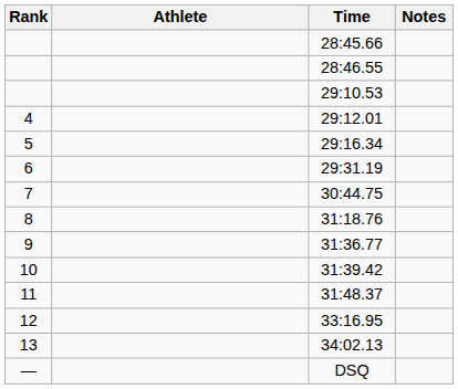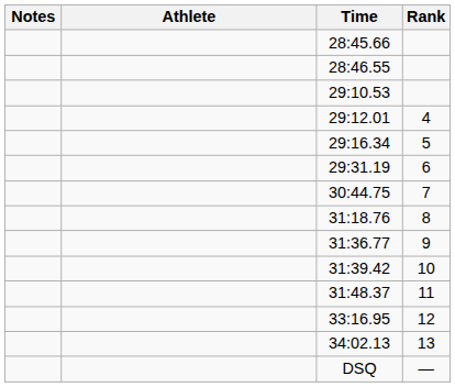 <table class="wikitable" style="text-align:center">
 <tr>
-<th width=40>Rank</th>
+<th width=50>Notes</th>
 <th width=250>Athlete</th>
 <th width=80>Time</th>
-<th width=50>Notes</th>
+<th width=40>Rank</th>
 </tr>
 <tr>
 <td></td>
 <td align=left></td>
 <td>28:45.66</td>
 <td></td>
 </tr>
 <tr>
 <td></td>
 <td align=left></td>
 <td>28:46.55</td>
 <td></td>
 </tr>
 <tr>
 <td></td>
 <td align=left></td>
 <td>29:10.53</td>
 <td></td>
 </tr>
 <tr>
-<td>4</td>
+<td></td>
 <td align=left></td>
 <td>29:12.01</td>
-<td></td>
+<td>4</td>
 </tr>
 <tr>
-<td>5</td>
+<td></td>
 <td align=left></td>
 <td>29:16.34</td>
-<td></td>
+<td>5</td>
 </tr>
 <tr>
-<td>6</td>
+<td></td>
 <td align=left></td>
 <td>29:31.19</td>
-<td></td>
+<td>6</td>
 </tr>
 <tr>
-<td>7</td>
+<td></td>
 <td align=left></td>
 <td>30:44.75</td>
-<td></td>
+<td>7</td>
 </tr>
 <tr>
-<td>8</td>
+<td></td>
 <td align=left></td>
 <td>31:18.76</td>
-<td></td>
+<td>8</td>
 </tr>
 <tr>
-<td>9</td>
+<td></td>
 <td align=left></td>
 <td>31:36.77</td>
-<td></td>
+<td>9</td>
 </tr>
 <tr>
-<td>10</td>
+<td></td>
 <td align=left></td>
 <td>31:39.42</td>
-<td></td>
+<td>10</td>
 </tr>
 <tr>
-<td>11</td>
+<td></td>
 <td align=left></td>
 <td>31:48.37</td>
-<td></td>
+<td>11</td>
 </tr>
 <tr>
-<td>12</td>
+<td></td>
 <td align=left></td>
 <td>33:16.95</td>
-<td></td>
+<td>12</td>
 </tr>
 <tr>
-<td>13</td>
+<td></td>
 <td align=left></td>
 <td>34:02.13</td>
-<td></td>
+<td>13</td>
 </tr>
 <tr>
-<td>—</td>
+<td></td>
 <td align=left></td>
 <td>DSQ</td>
-<td></td>
+<td>—</td>
 </tr>
 </table>
